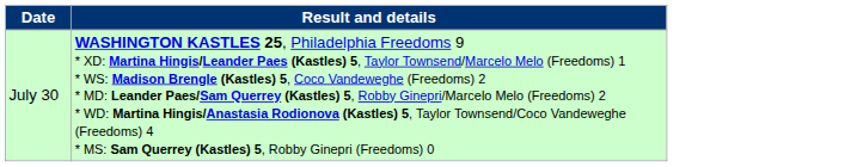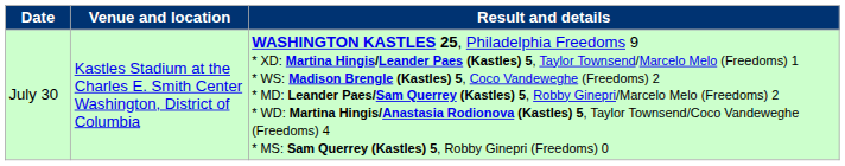 <table class="wikitable" style="text-align:left">
 <tr>
 <th style="background:#003372; color:white" width="60px">Date</th>
+<th style="background:#003372; color:white" width="175px">Venue and location</th>
 <th style="background:#003372; color:white" width="600px">Result and details</th>
 </tr>
 <tr bgcolor="CCFFCC">
 <td>July 30</td>
+<td><a href='#'>Kastles Stadium at the Charles E. Smith Center</a><br><a href='#'>Washington, District of Columbia</a></td>
 <td><strong><a href='#'>WASHINGTON KASTLES</a> 25</strong>, <a href='#'>Philadelphia Freedoms</a> 9<br><small>* XD: <strong><a href='#'>Martina Hingis</a>/<a href='#'>Leander Paes</a> (Kastles) 5</strong>, <a href='#'>Taylor Townsend</a>/<a href='#'>Marcelo Melo</a> (Freedoms) 1<br>* WS: <strong><a href='#'>Madison Brengle</a> (Kastles) 5</strong>, <a href='#'>Coco Vandeweghe</a> (Freedoms) 2<br>* MD: <strong>Leander Paes/<a href='#'>Sam Querrey</a> (Kastles) 5</strong>, <a href='#'>Robby Ginepri</a>/Marcelo Melo (Freedoms) 2<br>* WD: <strong>Martina Hingis/<a href='#'>Anastasia Rodionova</a> (Kastles) 5</strong>, Taylor Townsend/Coco Vandeweghe (Freedoms) 4<br>* MS: <strong>Sam Querrey (Kastles) 5</strong>, Robby Ginepri (Freedoms) 0</small></td>
 </tr>
 </table>
